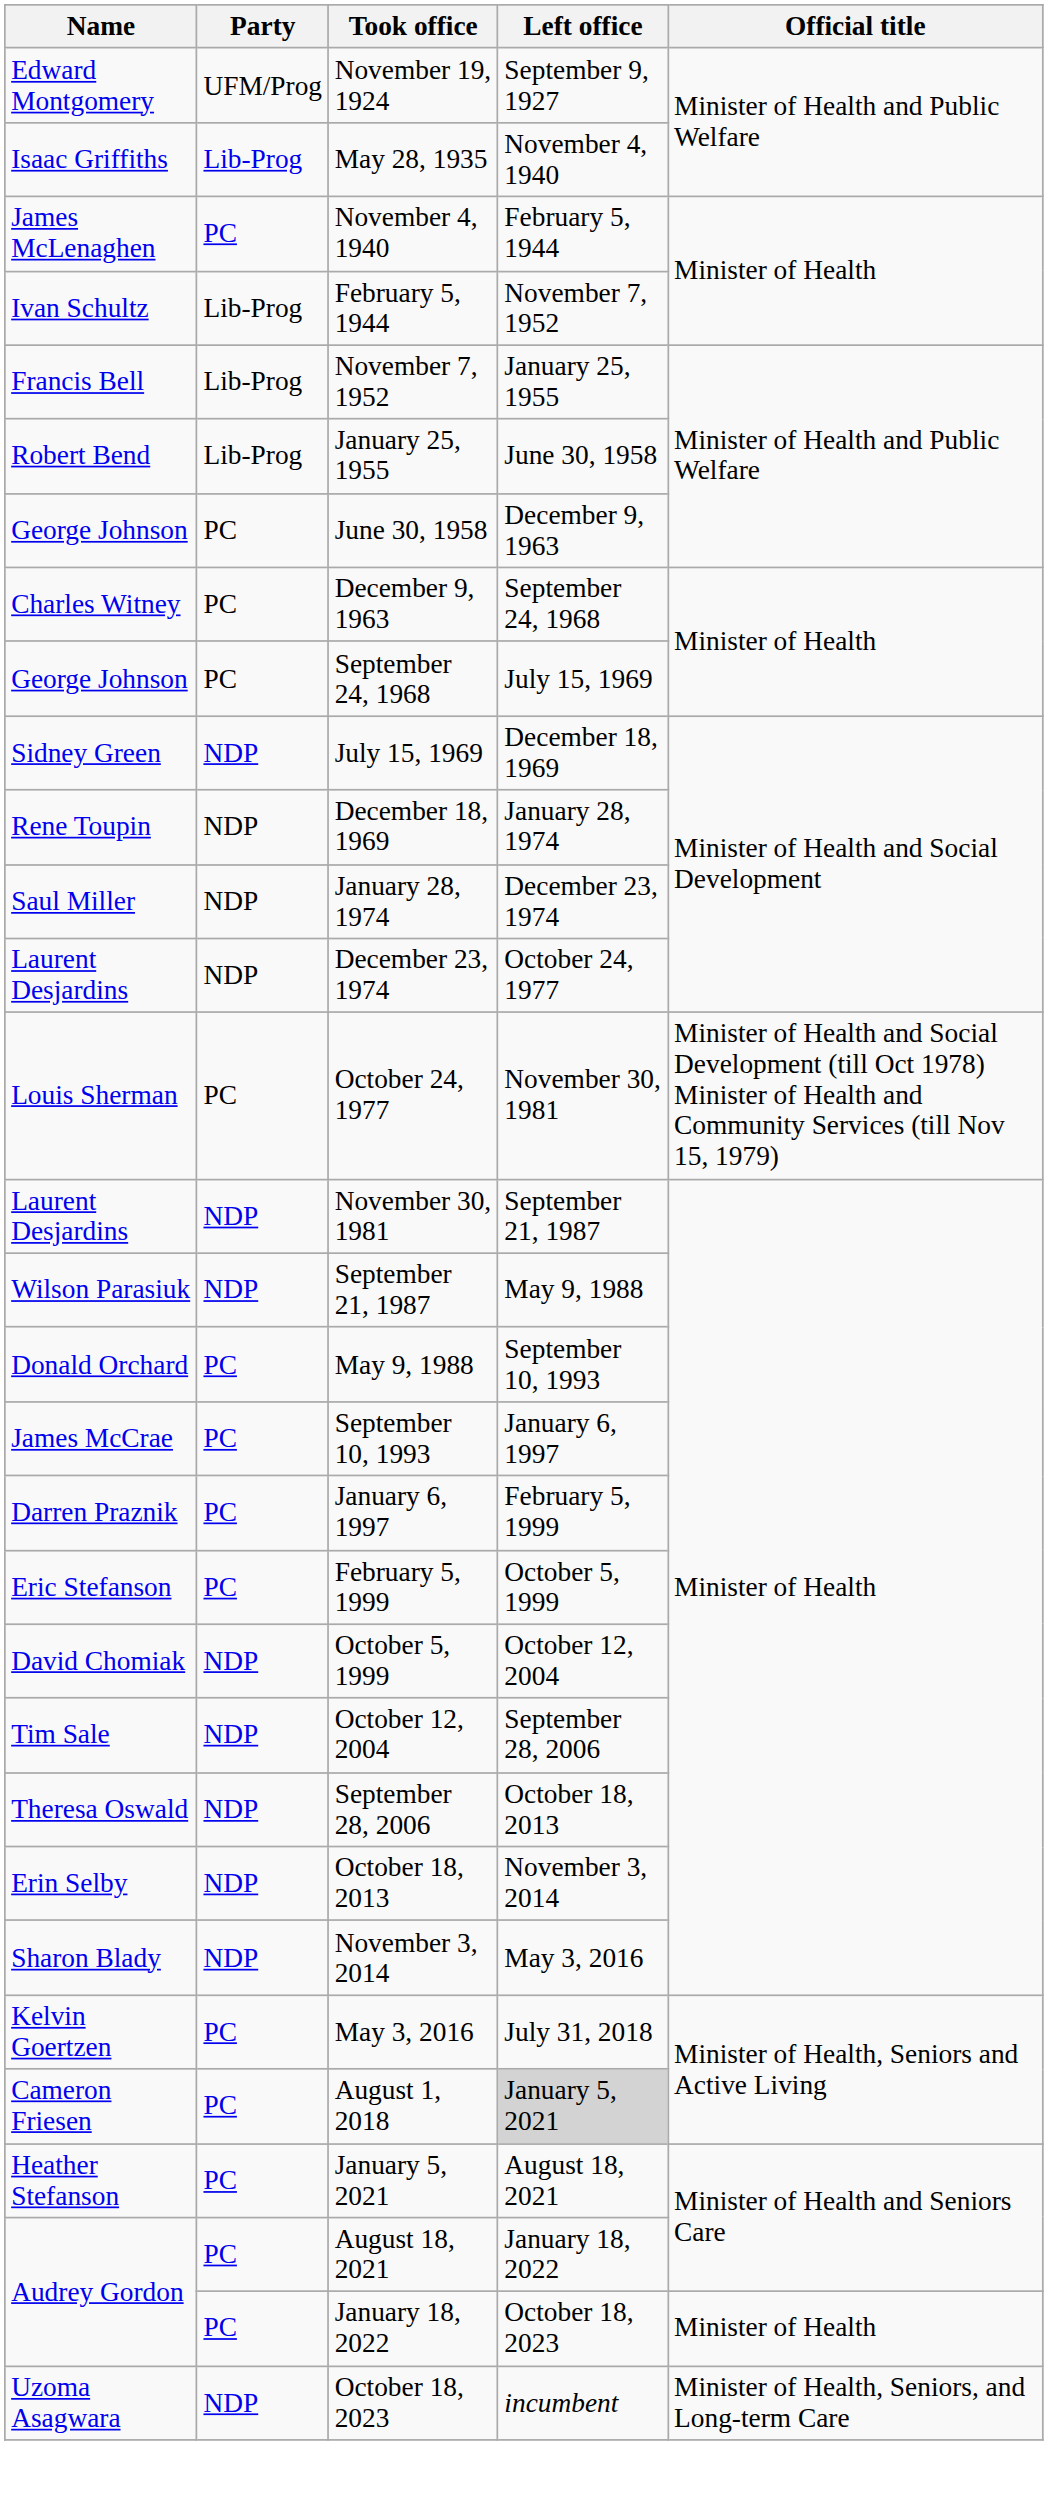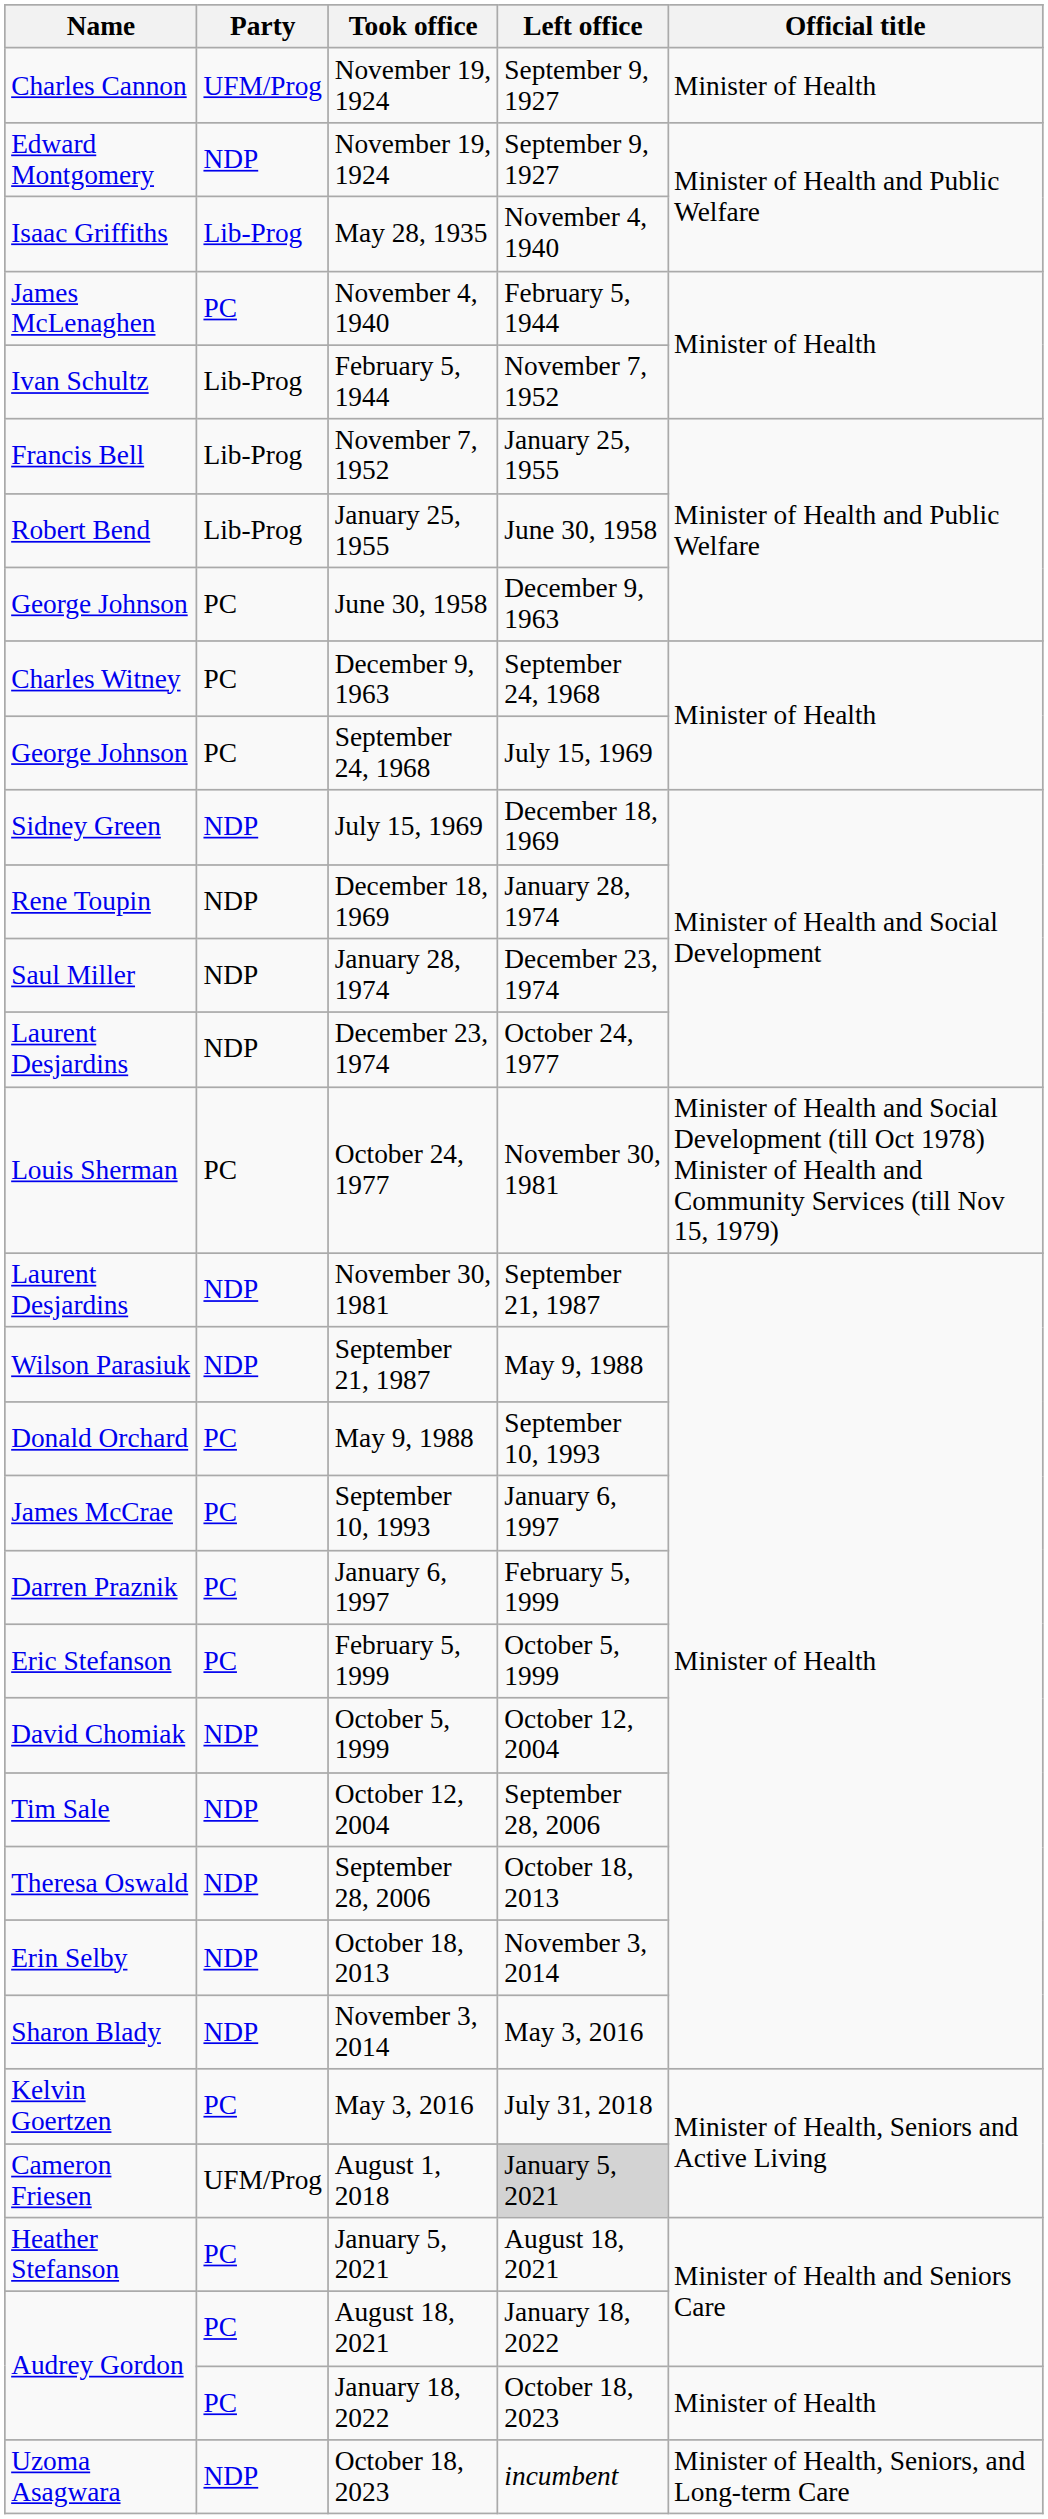 <table class="wikitable">
 <tr>
 <th>Name</th>
 <th>Party</th>
 <th>Took office</th>
 <th>Left office</th>
 <th>Official title</th>
 </tr>
 <tr>
+<td><a href='#'>Charles Cannon</a></td>
+<td><a href='#'>UFM/Prog</a></td>
+<td>November 19, 1924</td>
+<td>September 9, 1927</td>
+<td>Minister of Health</td>
+</tr>
+<tr>
 <td><a href='#'>Edward Montgomery</a></td>
-<td>UFM/Prog</td>
+<td><a href='#'>NDP</a></td>
 <td>November 19, 1924</td>
 <td>September 9, 1927</td>
 <td rowspan="2">Minister of Health and Public Welfare</td>
 </tr>
 <tr>
 <td><a href='#'>Isaac Griffiths</a></td>
 <td><a href='#'>Lib-Prog</a></td>
 <td>May 28, 1935</td>
 <td>November 4, 1940</td>
 </tr>
 <tr>
 <td><a href='#'>James McLenaghen</a></td>
 <td><a href='#'>PC</a></td>
 <td>November 4, 1940</td>
 <td>February 5, 1944</td>
 <td rowspan="2">Minister of Health</td>
 </tr>
 <tr>
 <td><a href='#'>Ivan Schultz</a></td>
 <td>Lib-Prog</td>
 <td>February 5, 1944</td>
 <td>November 7, 1952</td>
 </tr>
 <tr>
 <td><a href='#'>Francis Bell</a></td>
 <td>Lib-Prog</td>
 <td>November 7, 1952</td>
 <td>January 25, 1955</td>
 <td rowspan="3">Minister of Health and Public Welfare</td>
 </tr>
 <tr>
 <td><a href='#'>Robert Bend</a></td>
 <td>Lib-Prog</td>
 <td>January 25, 1955</td>
 <td>June 30, 1958</td>
 </tr>
 <tr>
 <td><a href='#'>George Johnson</a></td>
 <td>PC</td>
 <td>June 30, 1958</td>
 <td>December 9, 1963</td>
 </tr>
 <tr>
 <td><a href='#'>Charles Witney</a></td>
 <td>PC</td>
 <td>December 9, 1963</td>
 <td>September 24, 1968</td>
 <td rowspan="2">Minister of Health</td>
 </tr>
 <tr>
 <td><a href='#'>George Johnson</a></td>
 <td>PC</td>
 <td>September 24, 1968</td>
 <td>July 15, 1969</td>
 </tr>
 <tr>
 <td><a href='#'>Sidney Green</a></td>
 <td><a href='#'>NDP</a></td>
 <td>July 15, 1969</td>
 <td>December 18, 1969</td>
 <td rowspan="4">Minister of Health and Social Development</td>
 </tr>
 <tr>
 <td><a href='#'>Rene Toupin</a></td>
 <td>NDP</td>
 <td>December 18, 1969</td>
 <td>January 28, 1974</td>
 </tr>
 <tr>
 <td><a href='#'>Saul Miller</a></td>
 <td>NDP</td>
 <td>January 28, 1974</td>
 <td>December 23, 1974</td>
 </tr>
 <tr>
 <td><a href='#'>Laurent Desjardins</a></td>
 <td>NDP</td>
 <td>December 23, 1974</td>
 <td>October 24, 1977</td>
 </tr>
 <tr>
 <td><a href='#'>Louis Sherman</a></td>
 <td>PC</td>
 <td>October 24, 1977</td>
 <td>November 30, 1981</td>
 <td>Minister of Health and Social Development (till Oct 1978)<br>Minister of Health and Community Services (till Nov 15, 1979)</td>
 </tr>
 <tr>
 <td><a href='#'>Laurent Desjardins</a></td>
 <td><a href='#'>NDP</a></td>
 <td>November 30, 1981</td>
 <td>September 21, 1987</td>
 <td rowspan="11">Minister of Health</td>
 </tr>
 <tr>
 <td><a href='#'>Wilson Parasiuk</a></td>
 <td><a href='#'>NDP</a></td>
 <td>September 21, 1987</td>
 <td>May 9, 1988</td>
 </tr>
 <tr>
 <td><a href='#'>Donald Orchard</a></td>
 <td><a href='#'>PC</a></td>
 <td>May 9, 1988</td>
 <td>September 10, 1993</td>
 </tr>
 <tr>
 <td><a href='#'>James McCrae</a></td>
 <td><a href='#'>PC</a></td>
 <td>September 10, 1993</td>
 <td>January 6, 1997</td>
 </tr>
 <tr>
 <td><a href='#'>Darren Praznik</a></td>
 <td><a href='#'>PC</a></td>
 <td>January 6, 1997</td>
 <td>February 5, 1999</td>
 </tr>
 <tr>
 <td><a href='#'>Eric Stefanson</a></td>
 <td><a href='#'>PC</a></td>
 <td>February 5, 1999</td>
 <td>October 5, 1999</td>
 </tr>
 <tr>
 <td><a href='#'>David Chomiak</a></td>
 <td><a href='#'>NDP</a></td>
 <td>October 5, 1999</td>
 <td>October 12, 2004</td>
 </tr>
 <tr>
 <td><a href='#'>Tim Sale</a></td>
 <td><a href='#'>NDP</a></td>
 <td>October 12, 2004</td>
 <td>September 28, 2006</td>
 </tr>
 <tr>
 <td><a href='#'>Theresa Oswald</a></td>
 <td><a href='#'>NDP</a></td>
 <td>September 28, 2006</td>
 <td>October 18, 2013</td>
 </tr>
 <tr>
 <td><a href='#'>Erin Selby</a></td>
 <td><a href='#'>NDP</a></td>
 <td>October 18, 2013</td>
 <td>November 3, 2014</td>
 </tr>
 <tr>
 <td><a href='#'>Sharon Blady</a></td>
 <td><a href='#'>NDP</a></td>
 <td>November 3, 2014</td>
 <td>May 3, 2016</td>
 </tr>
 <tr>
 <td><a href='#'>Kelvin Goertzen</a></td>
 <td><a href='#'>PC</a></td>
 <td>May 3, 2016</td>
 <td>July 31, 2018</td>
 <td rowspan="2">Minister of Health, Seniors and Active Living</td>
 </tr>
 <tr>
 <td><a href='#'>Cameron Friesen</a></td>
-<td><a href='#'>PC</a></td>
+<td>UFM/Prog</td>
 <td>August 1, 2018</td>
 <td style="background: lightgrey;">January 5, 2021</td>
 </tr>
 <tr>
 <td><a href='#'>Heather Stefanson</a></td>
 <td><a href='#'>PC</a></td>
 <td>January 5, 2021</td>
 <td>August 18, 2021</td>
 <td rowspan="2">Minister of Health and Seniors Care</td>
 </tr>
 <tr>
 <td rowspan="2"><a href='#'>Audrey Gordon</a></td>
 <td><a href='#'>PC</a></td>
 <td>August 18, 2021</td>
 <td>January 18, 2022</td>
 </tr>
 <tr>
 <td><a href='#'>PC</a></td>
 <td>January 18, 2022</td>
 <td>October 18, 2023</td>
 <td>Minister of Health</td>
 </tr>
 <tr>
 <td><a href='#'>Uzoma Asagwara</a></td>
 <td><a href='#'>NDP</a></td>
 <td>October 18, 2023</td>
 <td><em>incumbent</em></td>
 <td>Minister of Health, Seniors, and Long-term Care</td>
 </tr>
 </table>
